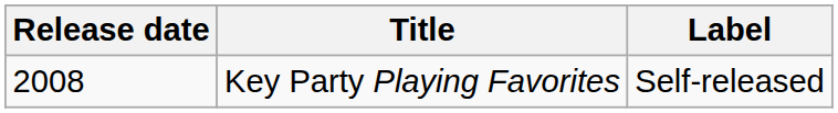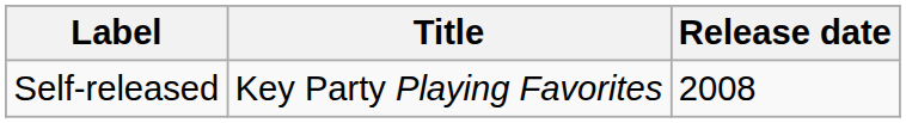 <table class="wikitable">
 <tr>
+<th><strong>Label</strong></th>
+<th><strong>Title</strong></th>
 <th><strong>Release date</strong></th>
-<th><strong>Title</strong></th>
-<th><strong>Label</strong></th>
 </tr>
 <tr>
+<td>Self-released</td>
+<td>Key Party <em>Playing Favorites</em></td>
 <td>2008</td>
-<td>Key Party <em>Playing Favorites</em></td>
-<td>Self-released</td>
 </tr>
 </table>
